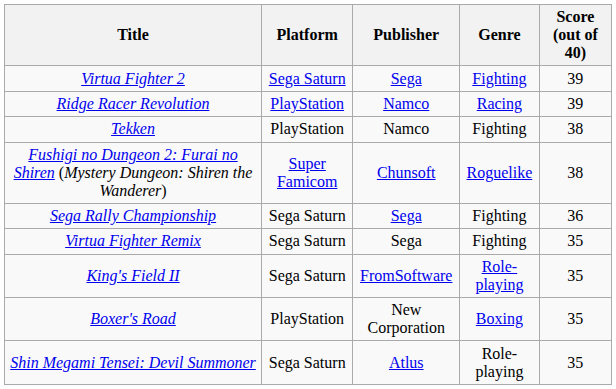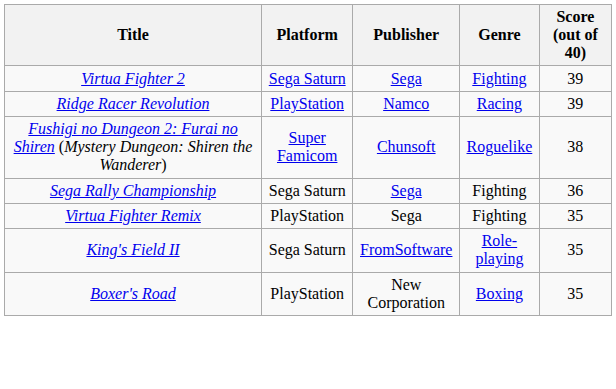 <table class="wikitable sortable" style="text-align:center;">
 <tr>
 <th>Title</th>
 <th>Platform</th>
 <th>Publisher</th>
 <th>Genre</th>
 <th>Score (out of 40)</th>
 </tr>
 <tr>
 <td><em><a href='#'>Virtua Fighter 2</a></em></td>
 <td><a href='#'>Sega Saturn</a></td>
 <td><a href='#'>Sega</a></td>
 <td><a href='#'>Fighting</a></td>
 <td>39</td>
 </tr>
 <tr>
 <td><em><a href='#'>Ridge Racer Revolution</a></em></td>
 <td><a href='#'>PlayStation</a></td>
 <td><a href='#'>Namco</a></td>
 <td><a href='#'>Racing</a></td>
 <td>39</td>
 </tr>
 <tr>
-<td><em><a href='#'>Tekken</a></em></td>
-<td>PlayStation</td>
-<td>Namco</td>
-<td>Fighting</td>
-<td>38</td>
-</tr>
-<tr>
 <td><em><a href='#'>Fushigi no Dungeon 2: Furai no Shiren</a></em> (<em>Mystery Dungeon: Shiren the Wanderer</em>)</td>
 <td><a href='#'>Super Famicom</a></td>
 <td><a href='#'>Chunsoft</a></td>
 <td><a href='#'>Roguelike</a></td>
 <td>38</td>
 </tr>
 <tr>
 <td><em><a href='#'>Sega Rally Championship</a></em></td>
 <td>Sega Saturn</td>
 <td><a href='#'>Sega</a></td>
 <td>Fighting</td>
 <td>36</td>
 </tr>
 <tr>
 <td><em><a href='#'>Virtua Fighter Remix</a></em></td>
-<td>Sega Saturn</td>
+<td>PlayStation</td>
 <td>Sega</td>
 <td>Fighting</td>
 <td>35</td>
 </tr>
 <tr>
 <td><em><a href='#'>King's Field II</a></em></td>
 <td>Sega Saturn</td>
 <td><a href='#'>FromSoftware</a></td>
 <td><a href='#'>Role-playing</a></td>
 <td>35</td>
 </tr>
 <tr>
 <td><em><a href='#'>Boxer's Road</a></em></td>
 <td>PlayStation</td>
 <td>New Corporation</td>
 <td><a href='#'>Boxing</a></td>
 <td>35</td>
 </tr>
-<tr>
-<td><em><a href='#'>Shin Megami Tensei: Devil Summoner</a></em></td>
-<td>Sega Saturn</td>
-<td><a href='#'>Atlus</a></td>
-<td>Role-playing</td>
-<td>35</td>
-</tr>
 </table>
